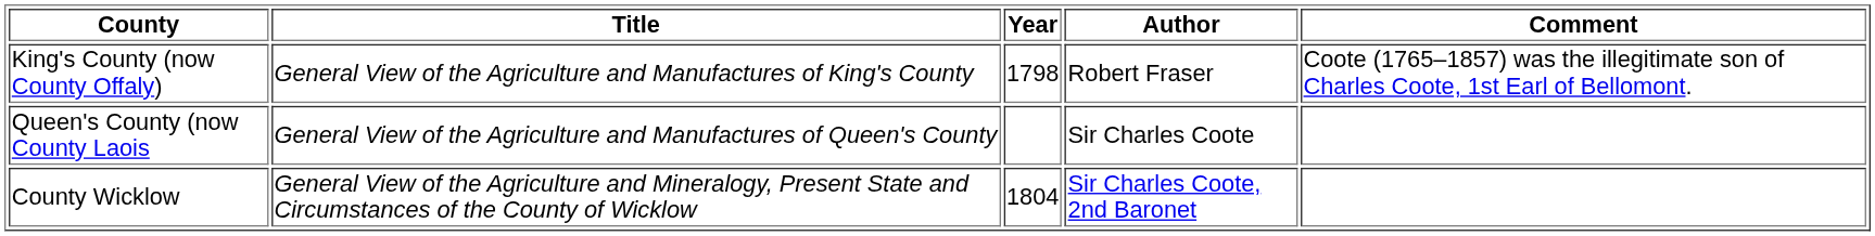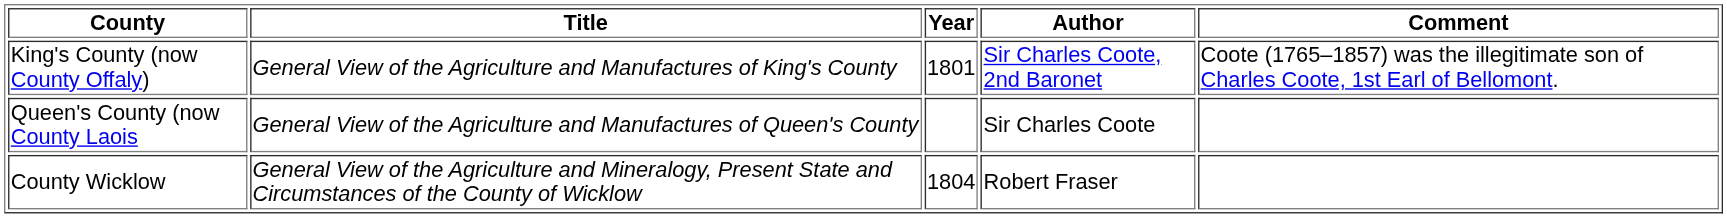 <table border=1>
 <tr>
 <th>County</th>
 <th>Title</th>
 <th>Year</th>
 <th>Author</th>
 <th>Comment</th>
 </tr>
 <tr>
 <td>King's County (now <a href='#'>County Offaly</a>)</td>
 <td><em>General View of the Agriculture and Manufactures of King's County</em></td>
-<td>1798</td>
-<td>Robert Fraser</td>
+<td>1801</td>
+<td><a href='#'>Sir Charles Coote, 2nd Baronet</a></td>
 <td>Coote (1765–1857) was the illegitimate son of <a href='#'>Charles Coote, 1st Earl of Bellomont</a>.</td>
 </tr>
 <tr>
 <td>Queen's County (now <a href='#'>County Laois</a></td>
 <td><em>General View of the Agriculture and Manufactures of Queen's County</em></td>
 <td></td>
 <td>Sir Charles Coote</td>
 <td></td>
 </tr>
 <tr>
 <td>County Wicklow</td>
 <td><em>General View of the Agriculture and Mineralogy, Present State and Circumstances of the County of Wicklow</em></td>
 <td>1804</td>
-<td><a href='#'>Sir Charles Coote, 2nd Baronet</a></td>
+<td>Robert Fraser</td>
 <td></td>
 </tr>
 </table>
